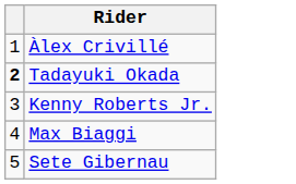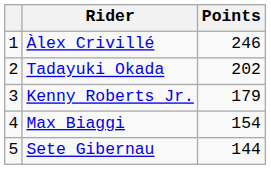 <table class="wikitable" style="font-size: 95%;">
 <tr>
 <th></th>
 <th>Rider</th>
+<th>Points</th>
 </tr>
 <tr>
 <td align=center>1</td>
 <td> <a href='#'>Àlex Crivillé</a></td>
+<td align=right>246</td>
 </tr>
 <tr>
-<td align=center><strong>2</strong></td>
+<td align=center>2</td>
 <td> <a href='#'>Tadayuki Okada</a></td>
+<td align=right>202</td>
 </tr>
 <tr>
 <td align=center>3</td>
 <td> <a href='#'>Kenny Roberts Jr.</a></td>
+<td align=right>179</td>
 </tr>
 <tr>
 <td align=center>4</td>
 <td> <a href='#'>Max Biaggi</a></td>
+<td align=right>154</td>
 </tr>
 <tr>
 <td align=center>5</td>
 <td> <a href='#'>Sete Gibernau</a></td>
+<td align=right>144</td>
 </tr>
 </table>
